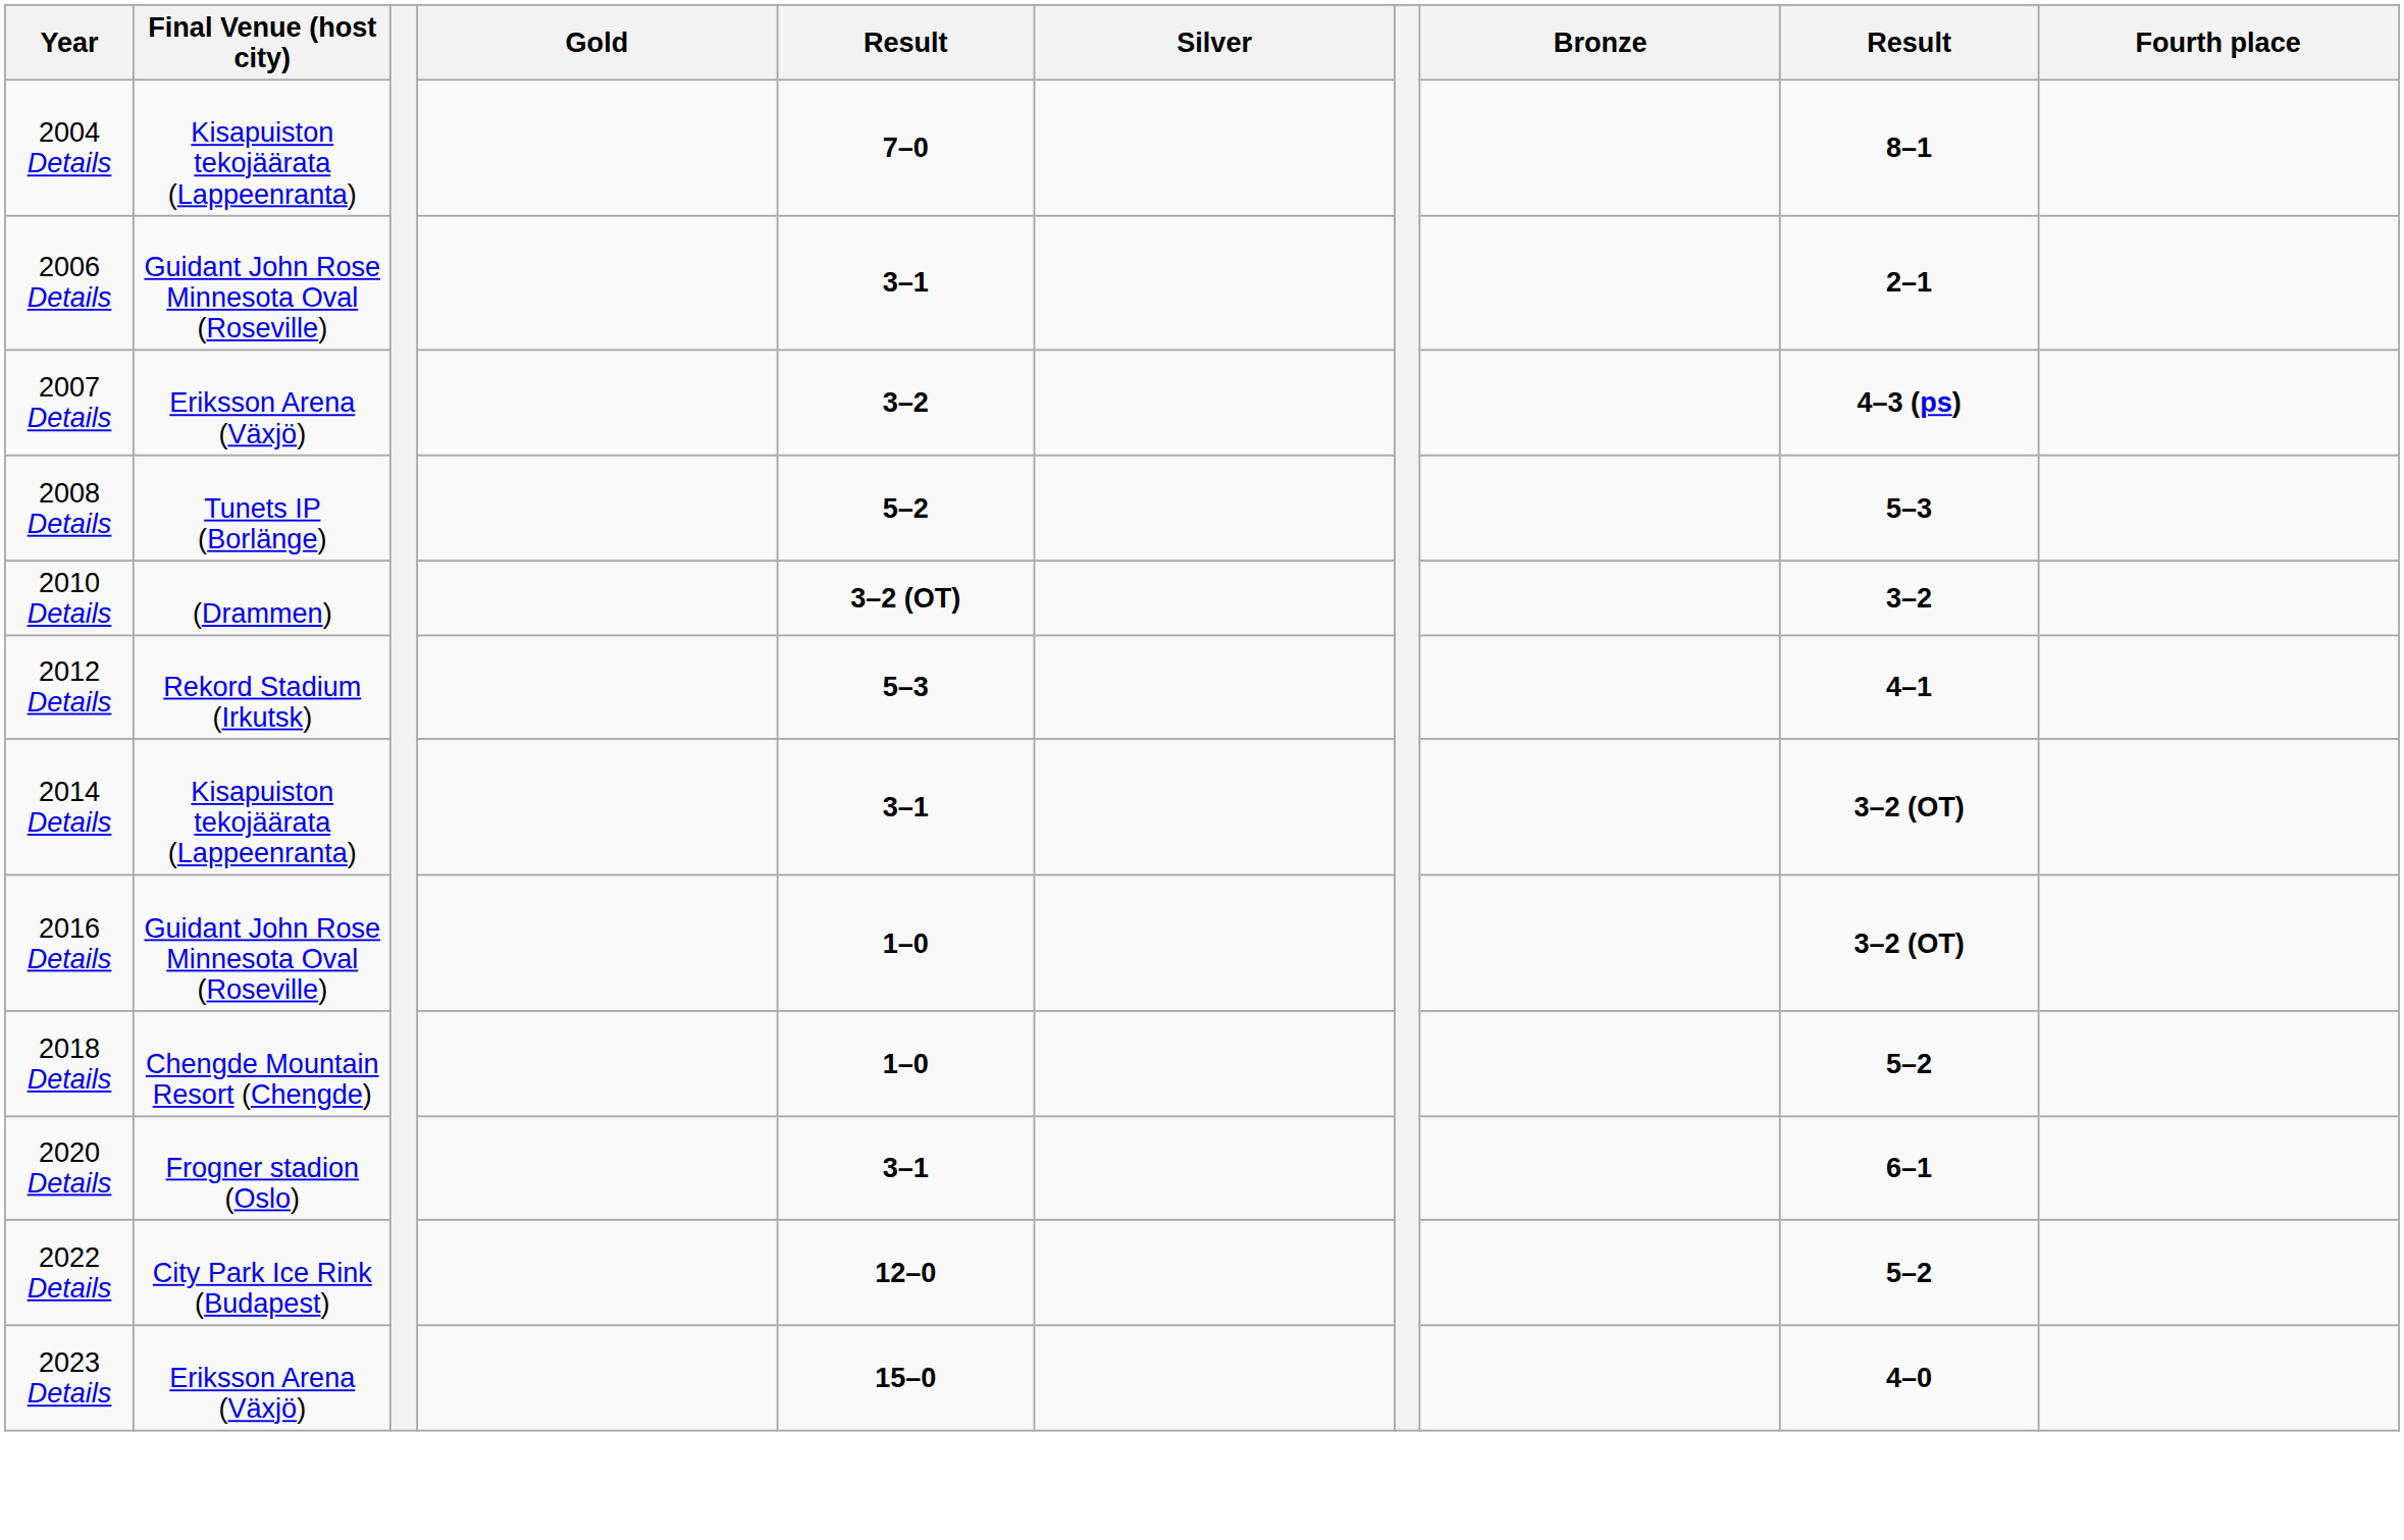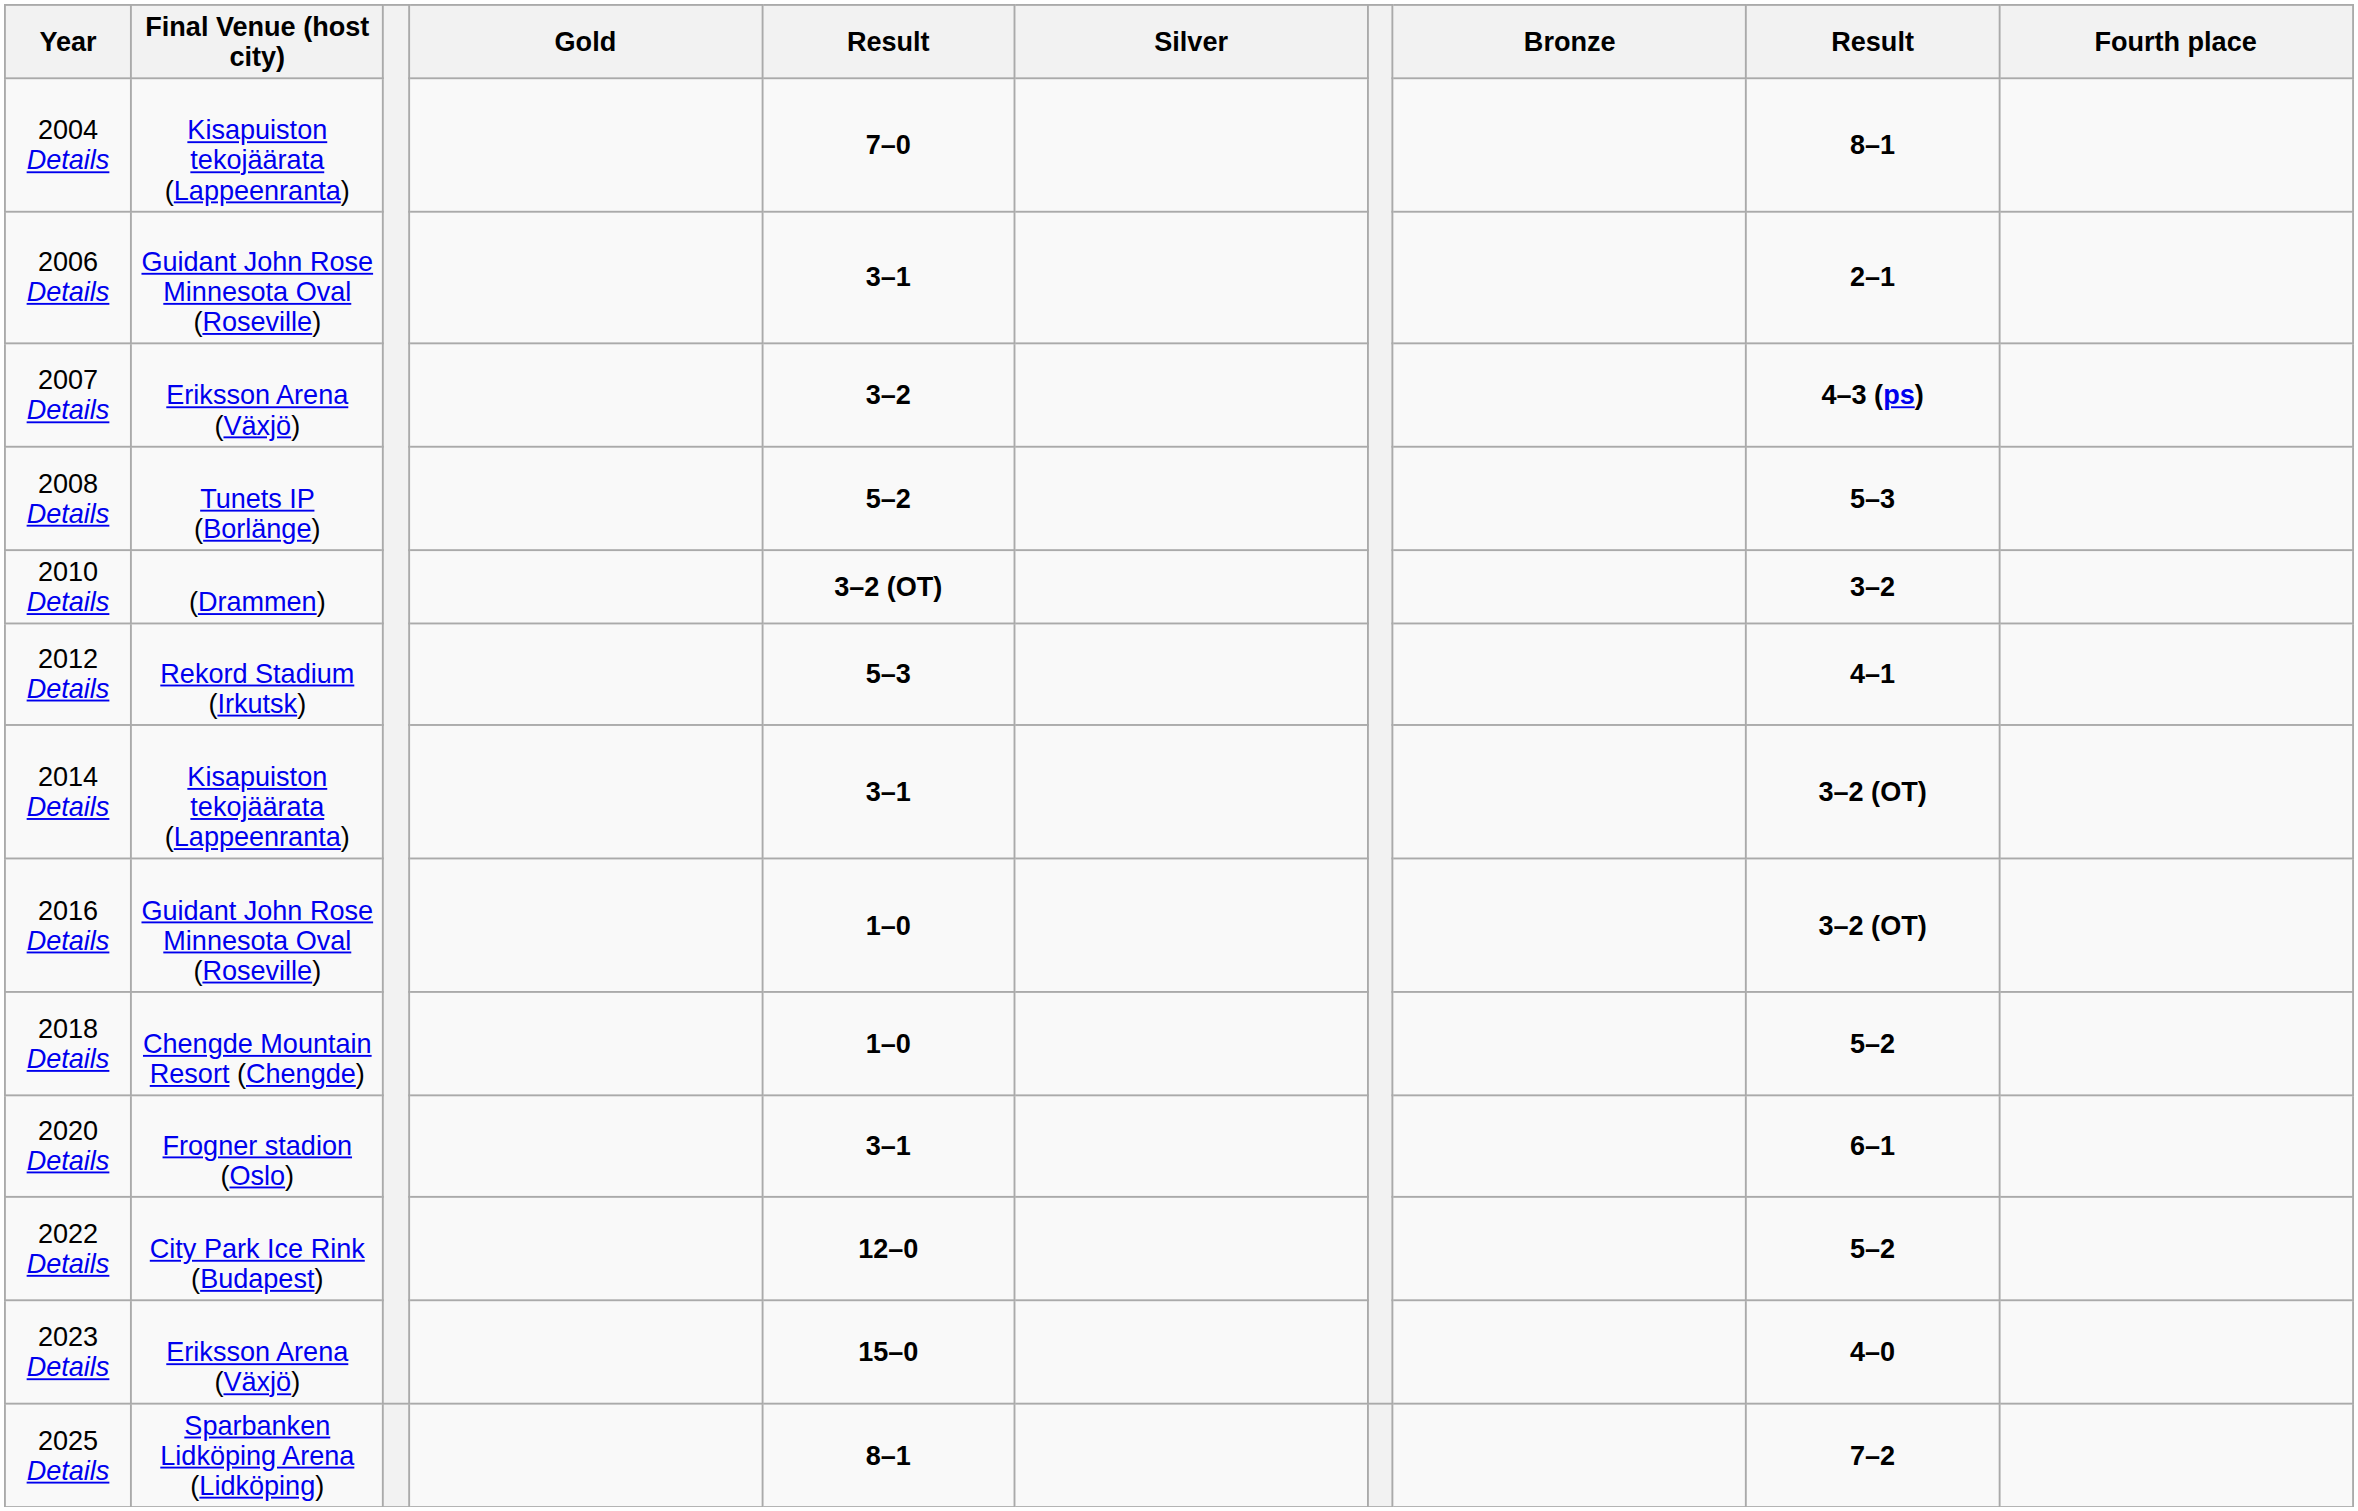 <table class="wikitable" style="text-align:center; font-size:90%">
 <tr>
 <th width=5%>Year</th>
 <th width=10%>Final Venue (host city)</th>
 <th rowspan="13" width="1%" bgcolor="ffffff"></th>
 <th width=14%>Gold</th>
 <th width=10%>Result</th>
 <th width=14%>Silver</th>
 <th rowspan="13" width="1%" bgcolor="ffffff"></th>
 <th width=14%>Bronze</th>
 <th width=10%>Result</th>
 <th width=14%>Fourth place</th>
 </tr>
 <tr>
 <td>2004<br><em><a href='#'>Details</a></em></td>
 <td><br><a href='#'>Kisapuiston tekojäärata</a> (<a href='#'>Lappeenranta</a>)</td>
 <td><strong></strong></td>
 <td><strong>7–0</strong></td>
 <td></td>
 <td></td>
 <td><strong>8–1</strong></td>
 <td></td>
 </tr>
 <tr>
 <td>2006<br><em><a href='#'>Details</a></em></td>
 <td><br><a href='#'>Guidant John Rose Minnesota Oval</a> (<a href='#'>Roseville</a>)</td>
 <td><strong></strong></td>
 <td><strong>3–1</strong></td>
 <td></td>
 <td></td>
 <td><strong>2–1</strong></td>
 <td></td>
 </tr>
 <tr>
 <td>2007<br><em><a href='#'>Details</a></em></td>
 <td><br><a href='#'>Eriksson Arena</a> (<a href='#'>Växjö</a>)</td>
 <td><strong></strong></td>
 <td><strong>3–2</strong></td>
 <td></td>
 <td></td>
 <td><strong>4–3 (<a href='#'>ps</a>)</strong></td>
 <td></td>
 </tr>
 <tr>
 <td>2008<br><em><a href='#'>Details</a></em></td>
 <td><br><a href='#'>Tunets IP</a> (<a href='#'>Borlänge</a>)</td>
 <td><strong></strong></td>
 <td><strong>5–2</strong></td>
 <td></td>
 <td></td>
 <td><strong>5–3</strong></td>
 <td></td>
 </tr>
 <tr>
 <td>2010<br><em><a href='#'>Details</a></em></td>
 <td><br>(<a href='#'>Drammen</a>)</td>
 <td><strong></strong></td>
 <td><strong>3–2 (OT)</strong></td>
 <td></td>
 <td></td>
 <td><strong>3–2</strong></td>
 <td></td>
 </tr>
 <tr>
 <td>2012<br><em><a href='#'>Details</a></em></td>
 <td><br><a href='#'>Rekord Stadium</a> (<a href='#'>Irkutsk</a>)</td>
 <td><strong></strong></td>
 <td><strong>5–3</strong></td>
 <td></td>
 <td></td>
 <td><strong>4–1</strong></td>
 <td></td>
 </tr>
 <tr>
 <td>2014<br><em><a href='#'>Details</a></em></td>
 <td><br><a href='#'>Kisapuiston tekojäärata</a> (<a href='#'>Lappeenranta</a>)</td>
 <td><strong></strong></td>
 <td><strong>3–1</strong></td>
 <td></td>
 <td></td>
 <td><strong>3–2 (OT)</strong></td>
 <td></td>
 </tr>
 <tr>
 <td>2016<br><em><a href='#'>Details</a></em></td>
 <td><br><a href='#'>Guidant John Rose Minnesota Oval</a> (<a href='#'>Roseville</a>)</td>
 <td><strong></strong></td>
 <td><strong>1–0</strong></td>
 <td></td>
 <td></td>
 <td><strong>3–2 (OT)</strong></td>
 <td></td>
 </tr>
 <tr>
 <td>2018<br><em><a href='#'>Details</a></em></td>
 <td><br><a href='#'>Chengde Mountain Resort</a> (<a href='#'>Chengde</a>)</td>
 <td><strong></strong></td>
 <td><strong>1–0</strong></td>
 <td></td>
 <td></td>
 <td><strong>5–2</strong></td>
 <td></td>
 </tr>
 <tr>
 <td>2020<br><em><a href='#'>Details</a></em></td>
 <td><br><a href='#'>Frogner stadion</a> (<a href='#'>Oslo</a>)</td>
 <td><strong></strong></td>
 <td><strong>3–1</strong></td>
 <td></td>
 <td></td>
 <td><strong>6–1</strong></td>
 <td></td>
 </tr>
 <tr>
 <td>2022<br><em><a href='#'>Details</a></em></td>
 <td><br><a href='#'>City Park Ice Rink</a> (<a href='#'>Budapest</a>)</td>
 <td><strong></strong></td>
 <td><strong>12–0</strong></td>
 <td></td>
 <td></td>
 <td><strong>5–2</strong></td>
 <td></td>
 </tr>
 <tr>
 <td>2023<br><em><a href='#'>Details</a></em></td>
 <td><br><a href='#'>Eriksson Arena</a> (<a href='#'>Växjö</a>)</td>
 <td><strong></strong></td>
 <td><strong>15–0</strong></td>
 <td></td>
 <td></td>
 <td><strong>4–0</strong></td>
 <td></td>
 </tr>
+<tr>
+<td>2025<br><em><a href='#'>Details</a></em></td>
+<td><a href='#'>Sparbanken Lidköping Arena</a> (<a href='#'>Lidköping</a>)</td>
+<th></th>
+<td><strong></strong></td>
+<td><strong>8–1</strong></td>
+<td><strong></strong></td>
+<th></th>
+<td></td>
+<td><strong>7–2</strong></td>
+<td></td>
+</tr>
 </table>
